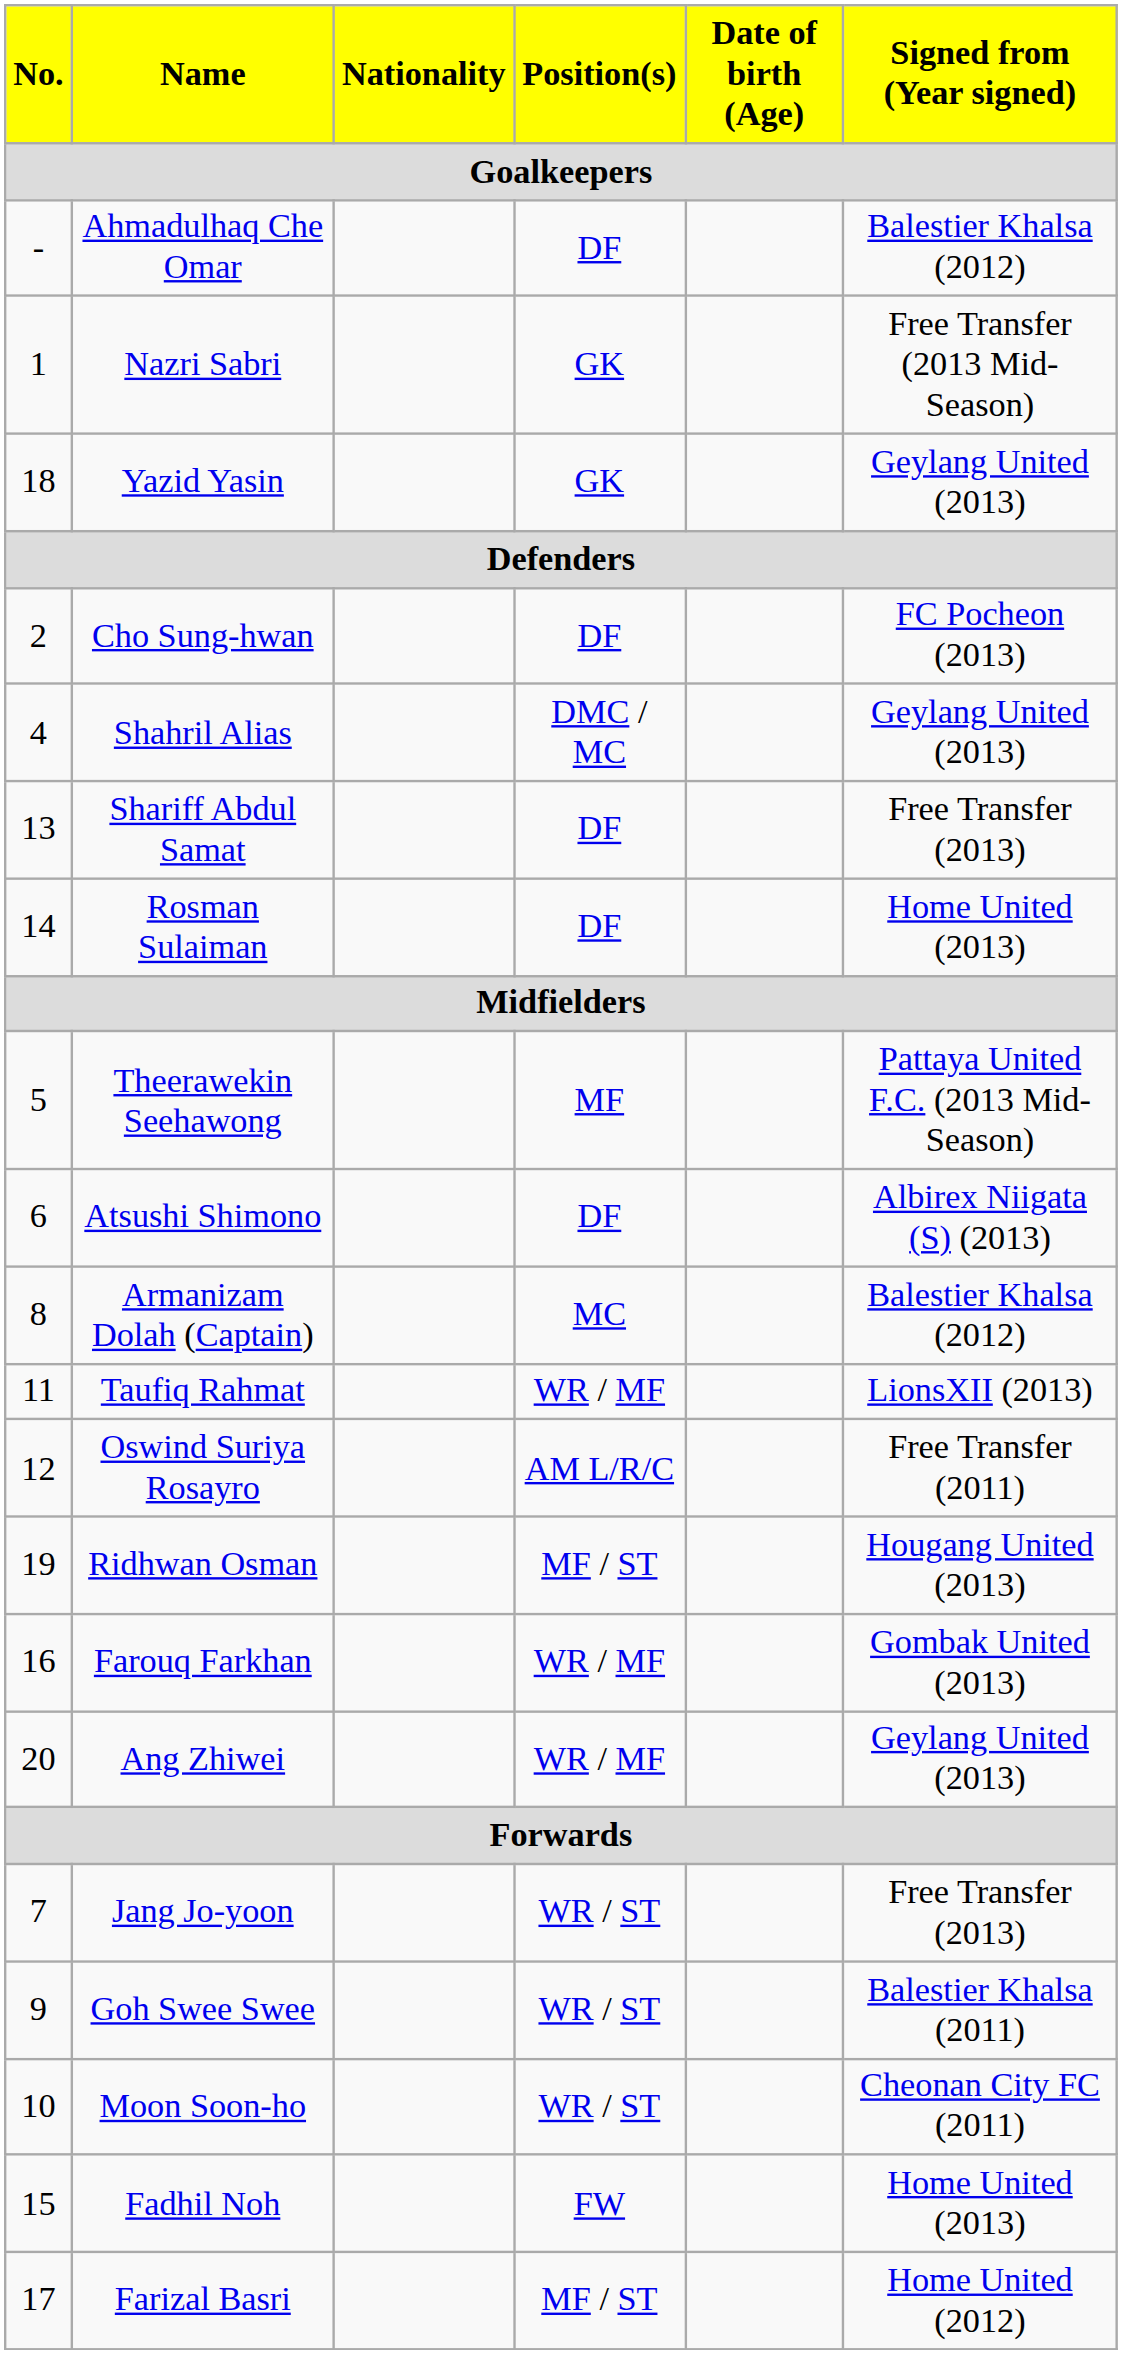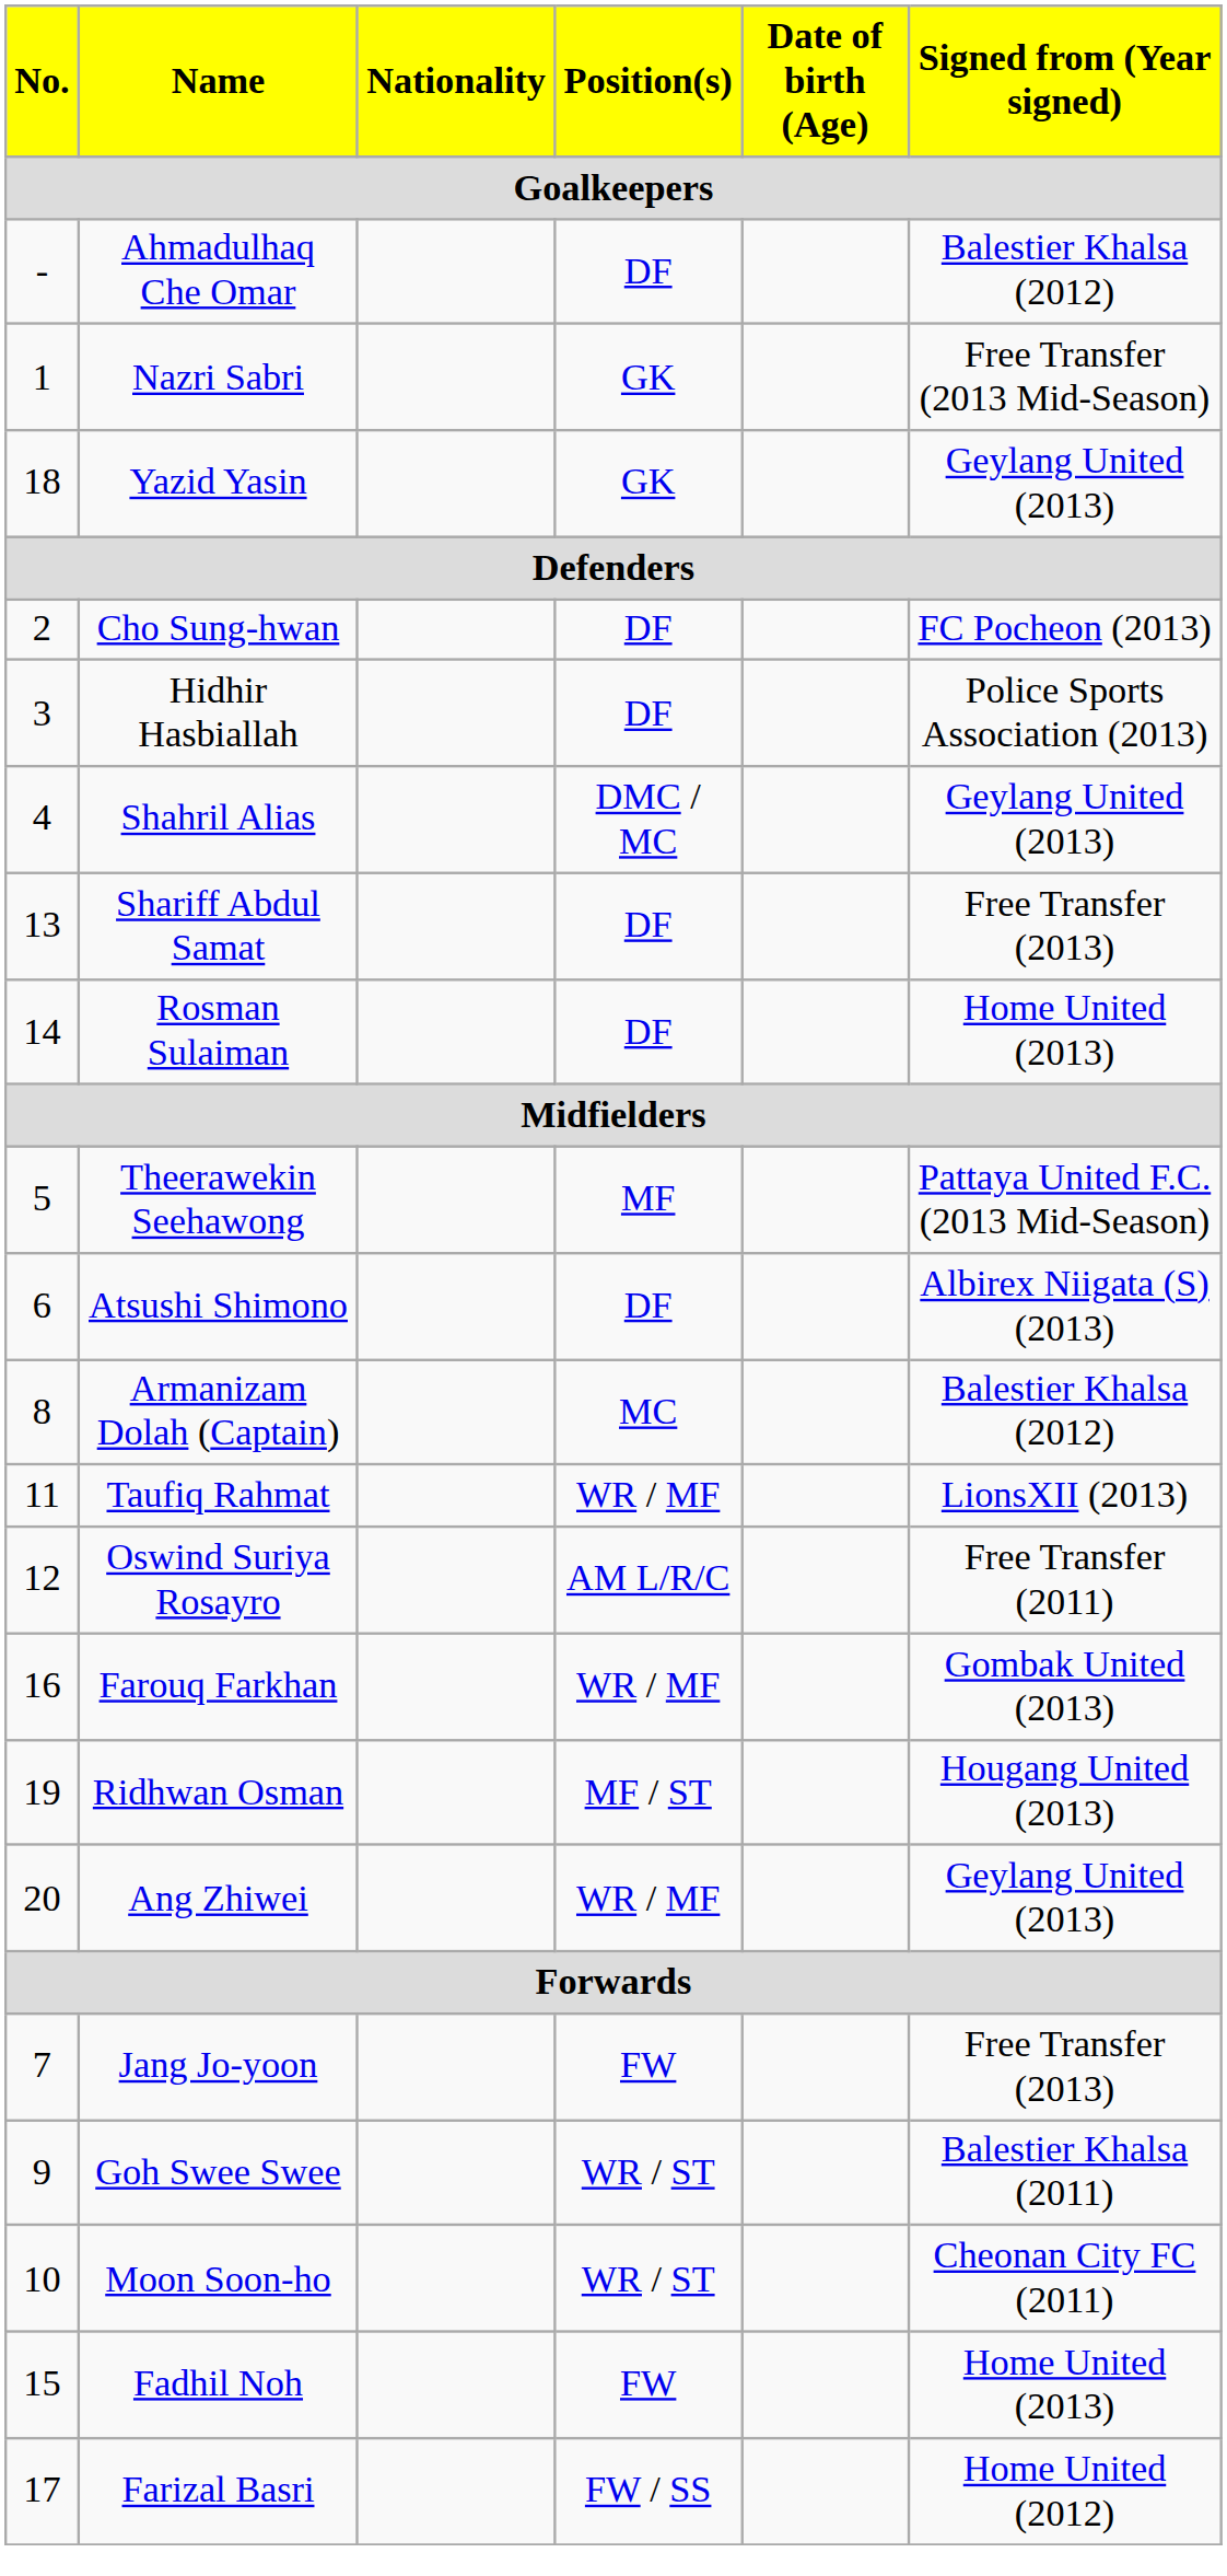 <table class="wikitable" style="text-align:center; font-size:90%; width:75%;">
 <tr>
 <th style="background:#ff0; color:black; text-align:center;">No.</th>
 <th style="background:#ff0; color:black; text-align:center;">Name</th>
 <th style="background:#ff0; color:black; text-align:center;">Nationality</th>
 <th style="background:#ff0; color:black; text-align:center;">Position(s)</th>
 <th style="background:#ff0; color:black; text-align:center;">Date of birth (Age)</th>
 <th style="background:#ff0; color:black; text-align:center;">Signed from (Year signed)</th>
 </tr>
 <tr>
 <th colspan="6" style="background:#dcdcdc; text-align:center;">Goalkeepers</th>
 </tr>
 <tr>
 <td>-</td>
 <td><a href='#'>Ahmadulhaq Che Omar</a></td>
 <td></td>
 <td><a href='#'>DF</a></td>
 <td></td>
 <td> <a href='#'>Balestier Khalsa</a> (2012)</td>
 </tr>
 <tr>
 <td>1</td>
 <td><a href='#'>Nazri Sabri</a></td>
 <td></td>
 <td><a href='#'>GK</a></td>
 <td></td>
 <td>Free Transfer (2013 Mid-Season)</td>
 </tr>
 <tr>
 <td>18</td>
 <td><a href='#'>Yazid Yasin</a></td>
 <td></td>
 <td><a href='#'>GK</a></td>
 <td></td>
 <td> <a href='#'>Geylang United</a> (2013)</td>
 </tr>
 <tr>
 <th colspan="6" style="background:#dcdcdc; text-align:center;">Defenders</th>
 </tr>
 <tr>
 <td>2</td>
 <td><a href='#'>Cho Sung-hwan</a></td>
 <td></td>
 <td><a href='#'>DF</a></td>
 <td></td>
 <td> <a href='#'>FC Pocheon</a> (2013)</td>
+</tr>
+<tr>
+<td>3</td>
+<td>Hidhir Hasbiallah</td>
+<td></td>
+<td><a href='#'>DF</a></td>
+<td></td>
+<td> Police Sports Association (2013)</td>
 </tr>
 <tr>
 <td>4</td>
 <td><a href='#'>Shahril Alias</a></td>
 <td></td>
 <td><a href='#'>DMC</a> / <a href='#'>MC</a></td>
 <td></td>
 <td> <a href='#'>Geylang United</a> (2013)</td>
 </tr>
 <tr>
 <td>13</td>
 <td><a href='#'>Shariff Abdul Samat</a></td>
 <td></td>
 <td><a href='#'>DF</a></td>
 <td></td>
 <td>Free Transfer (2013)</td>
 </tr>
 <tr>
 <td>14</td>
 <td><a href='#'>Rosman Sulaiman</a></td>
 <td></td>
 <td><a href='#'>DF</a></td>
 <td></td>
 <td> <a href='#'>Home United</a> (2013)</td>
 </tr>
 <tr>
 <th colspan="6" style="background:#dcdcdc; text-align:center;">Midfielders</th>
 </tr>
 <tr>
 <td>5</td>
 <td><a href='#'>Theerawekin Seehawong</a></td>
 <td></td>
 <td><a href='#'>MF</a></td>
 <td></td>
 <td> <a href='#'>Pattaya United F.C.</a> (2013 Mid-Season)</td>
 </tr>
 <tr>
 <td>6</td>
 <td><a href='#'>Atsushi Shimono</a></td>
 <td></td>
 <td><a href='#'>DF</a></td>
 <td></td>
 <td> <a href='#'>Albirex Niigata (S)</a> (2013)</td>
 </tr>
 <tr>
 <td>8</td>
 <td><a href='#'>Armanizam Dolah</a> (<a href='#'>Captain</a>)</td>
 <td></td>
 <td><a href='#'>MC</a></td>
 <td></td>
 <td> <a href='#'>Balestier Khalsa</a> (2012)</td>
 </tr>
 <tr>
 <td>11</td>
 <td><a href='#'>Taufiq Rahmat</a></td>
 <td></td>
 <td><a href='#'>WR</a> / <a href='#'>MF</a></td>
 <td></td>
 <td> <a href='#'>LionsXII</a> (2013)</td>
 </tr>
 <tr>
 <td>12</td>
 <td><a href='#'>Oswind Suriya Rosayro</a></td>
 <td></td>
 <td><a href='#'>AM L/R/C</a></td>
 <td></td>
 <td>Free Transfer (2011)</td>
 </tr>
 <tr>
+<td>16</td>
+<td><a href='#'>Farouq Farkhan</a></td>
+<td></td>
+<td><a href='#'>WR</a> / <a href='#'>MF</a></td>
+<td></td>
+<td> <a href='#'>Gombak United</a> (2013)</td>
+</tr>
+<tr>
 <td>19</td>
 <td><a href='#'>Ridhwan Osman</a></td>
 <td></td>
 <td><a href='#'>MF</a> / <a href='#'>ST</a></td>
 <td></td>
 <td> <a href='#'>Hougang United</a> (2013)</td>
-</tr>
-<tr>
-<td>16</td>
-<td><a href='#'>Farouq Farkhan</a></td>
-<td></td>
-<td><a href='#'>WR</a> / <a href='#'>MF</a></td>
-<td></td>
-<td> <a href='#'>Gombak United</a> (2013)</td>
 </tr>
 <tr>
 <td>20</td>
 <td><a href='#'>Ang Zhiwei</a></td>
 <td></td>
 <td><a href='#'>WR</a> / <a href='#'>MF</a></td>
 <td></td>
 <td> <a href='#'>Geylang United</a> (2013)</td>
 </tr>
 <tr>
 <th colspan="6" style="background:#dcdcdc; text-align:center;">Forwards</th>
 </tr>
 <tr>
 <td>7</td>
 <td><a href='#'>Jang Jo-yoon</a></td>
 <td></td>
-<td><a href='#'>WR</a> / <a href='#'>ST</a></td>
+<td><a href='#'>FW</a></td>
 <td></td>
 <td>Free Transfer (2013)</td>
 </tr>
 <tr>
 <td>9</td>
 <td><a href='#'>Goh Swee Swee</a></td>
 <td></td>
 <td><a href='#'>WR</a> / <a href='#'>ST</a></td>
 <td></td>
 <td> <a href='#'>Balestier Khalsa</a> (2011)</td>
 </tr>
 <tr>
 <td>10</td>
 <td><a href='#'>Moon Soon-ho</a></td>
 <td></td>
 <td><a href='#'>WR</a> / <a href='#'>ST</a></td>
 <td></td>
 <td> <a href='#'>Cheonan City FC</a> (2011)</td>
 </tr>
 <tr>
 <td>15</td>
 <td><a href='#'>Fadhil Noh</a></td>
 <td></td>
 <td><a href='#'>FW</a></td>
 <td></td>
 <td> <a href='#'>Home United</a> (2013)</td>
 </tr>
 <tr>
 <td>17</td>
 <td><a href='#'>Farizal Basri</a></td>
 <td></td>
-<td><a href='#'>MF</a> / <a href='#'>ST</a></td>
+<td><a href='#'>FW</a> / <a href='#'>SS</a></td>
 <td></td>
 <td> <a href='#'>Home United</a> (2012)</td>
 </tr>
 <tr>
 </tr>
 </table>
